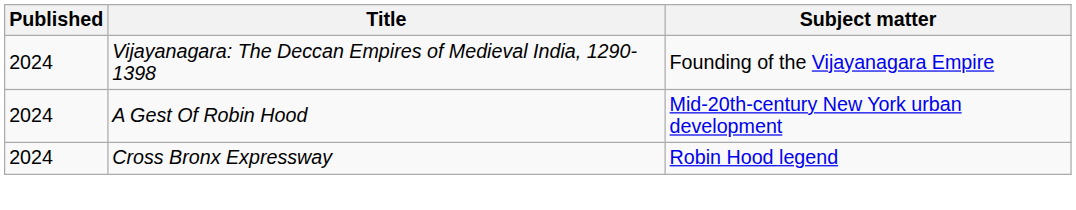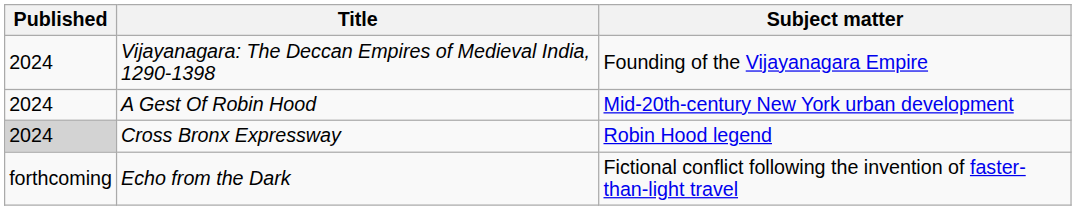 <table class="wikitable sortable mw-collapsible">
 <tr>
 <th>Published</th>
 <th>Title</th>
 <th>Subject matter</th>
 </tr>
 <tr>
 <td>2024</td>
 <td><em>Vijayanagara: The Deccan Empires of Medieval India, 1290-1398</em></td>
 <td>Founding of the <a href='#'>Vijayanagara Empire</a></td>
 </tr>
 <tr>
 <td>2024</td>
 <td><em>A Gest Of Robin Hood</em></td>
 <td><a href='#'>Mid-20th-century New York urban development</a></td>
 </tr>
 <tr>
-<td>2024</td>
+<td style="background: lightgrey;">2024</td>
 <td><em>Cross Bronx Expressway</em></td>
 <td><a href='#'>Robin Hood legend</a></td>
 </tr>
+<tr>
+<td>forthcoming</td>
+<td><em>Echo from the Dark</em></td>
+<td>Fictional conflict following the invention of <a href='#'>faster-than-light travel</a></td>
+</tr>
 </table>
